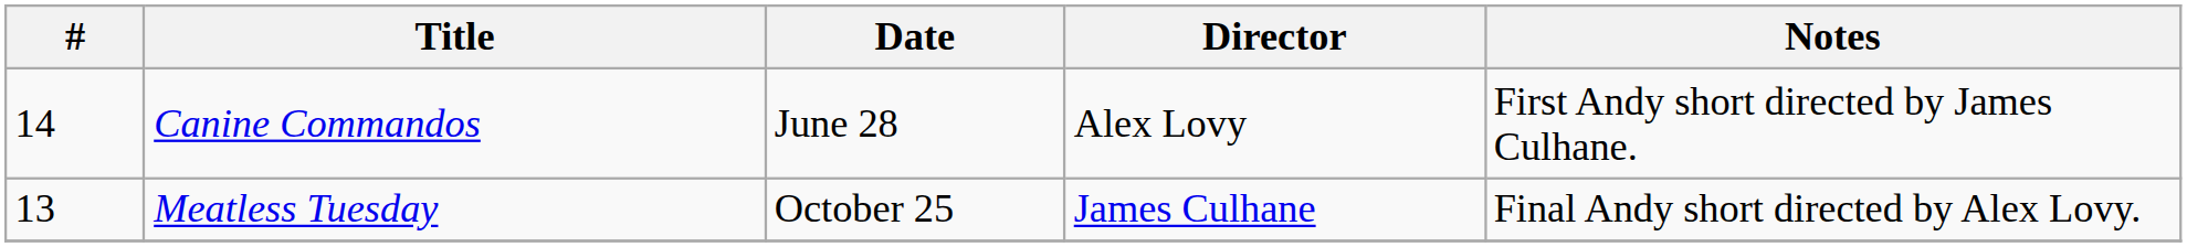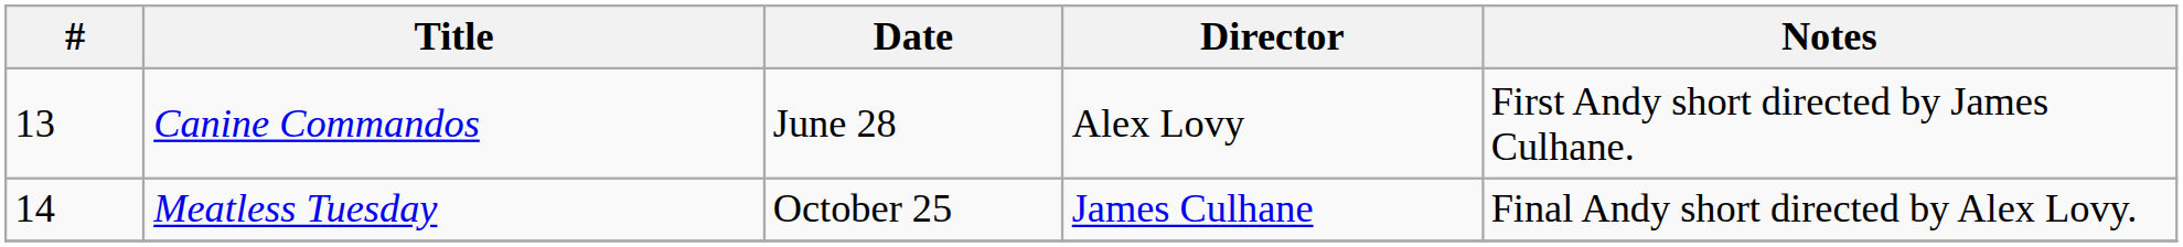 <table class="wikitable">
 <tr>
 <th style="width:3em">#</th>
 <th style="width:15em">Title</th>
 <th style="width:7em">Date</th>
 <th style="width:10em">Director</th>
 <th>Notes</th>
 </tr>
 <tr>
-<td>14</td>
+<td>13</td>
 <td><em><a href='#'>Canine Commandos</a></em></td>
 <td>June 28</td>
 <td>Alex Lovy</td>
 <td>First Andy short directed by James Culhane.</td>
 </tr>
 <tr>
-<td>13</td>
+<td>14</td>
 <td><em><a href='#'>Meatless Tuesday</a></em></td>
 <td>October 25</td>
 <td><a href='#'>James Culhane</a></td>
 <td>Final Andy short directed by Alex Lovy.</td>
 </tr>
 <tr>
 </tr>
 </table>
